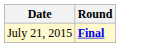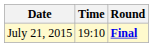 <table class="wikitable">
 <tr>
 <th>Date</th>
+<th>Time</th>
 <th>Round</th>
 </tr>
 <tr style=background:lemonchiffon>
 <td>July 21, 2015</td>
+<td>19:10</td>
 <td><strong><a href='#'>Final</a></strong></td>
 </tr>
 </table>
